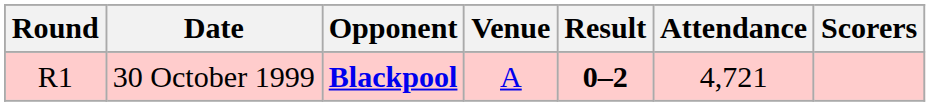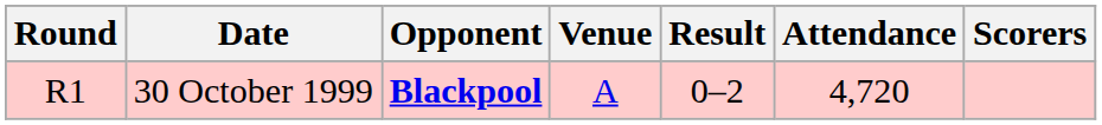 <table class="wikitable " style="font-size:100%; text-align:center">
 <tr>
 <th>Round</th>
 <th>Date</th>
 <th>Opponent</th>
 <th>Venue</th>
 <th>Result</th>
 <th>Attendance</th>
 <th>Scorers</th>
 </tr>
 <tr style="background: #FFCCCC;">
 <td>R1</td>
 <td>30 October 1999</td>
 <td><strong><a href='#'>Blackpool</a></strong></td>
 <td><a href='#'>A</a></td>
-<td><strong>0–2</strong></td>
-<td>4,721</td>
+<td>0–2</td>
+<td>4,720</td>
 <td></td>
 </tr>
 </table>
